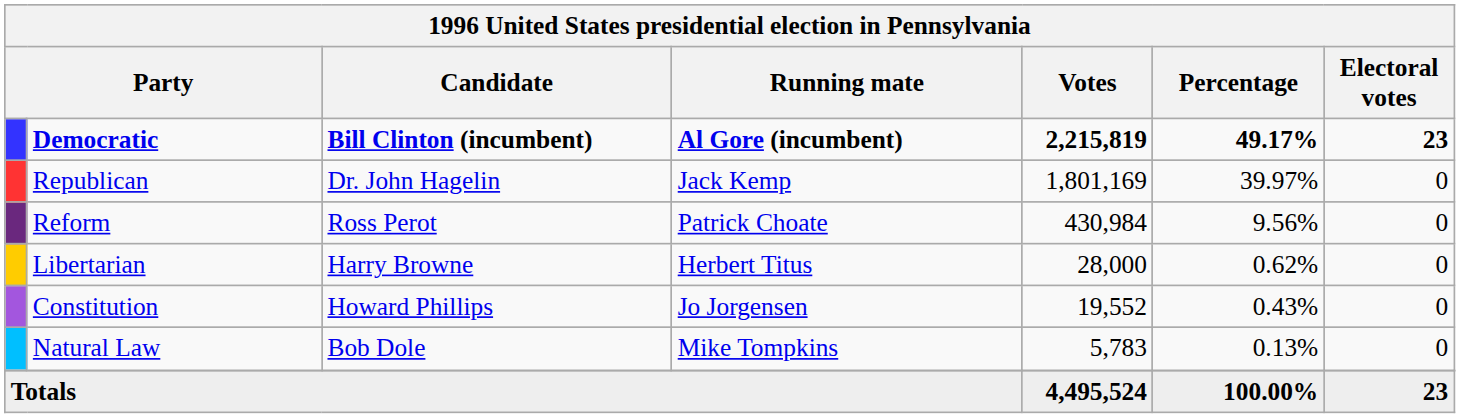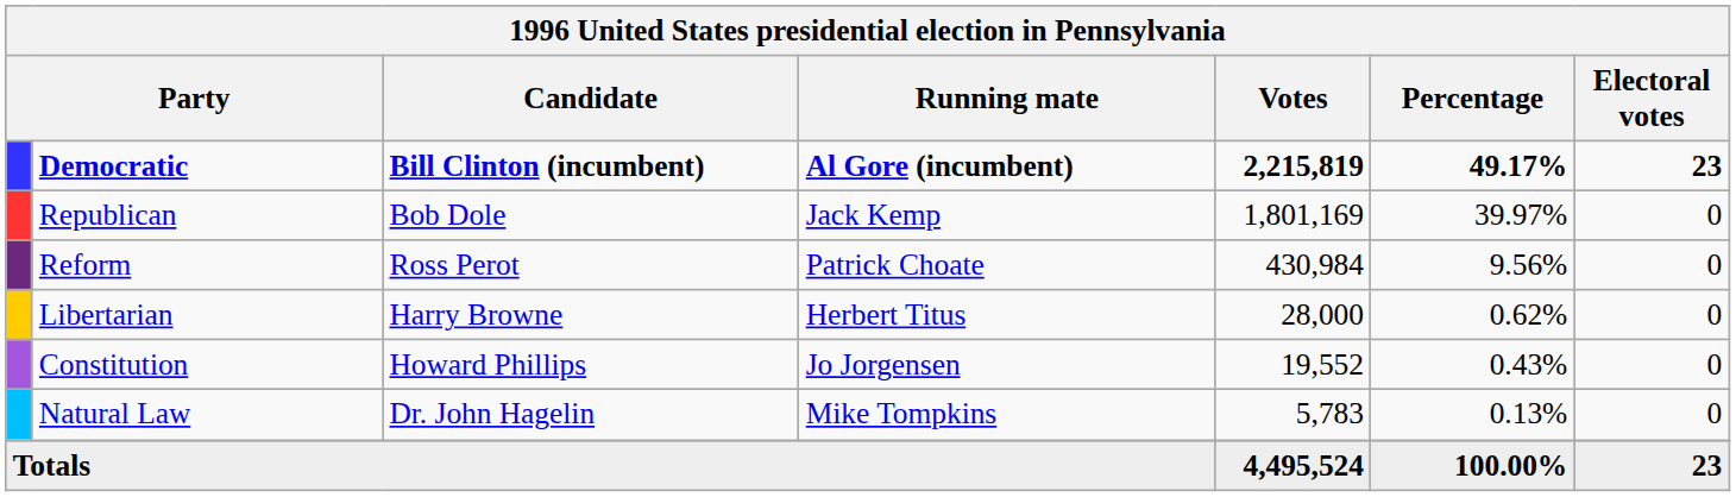 <table class="wikitable" style="font-size: 95%;">
 <tr>
 <th colspan="7">1996 United States presidential election in Pennsylvania</th>
 </tr>
 <tr>
 <th colspan="2" style="width: 15em">Party</th>
 <th style="width: 17em">Candidate</th>
 <th style="width: 17em">Running mate</th>
 <th style="width: 5em">Votes</th>
 <th style="width: 7em">Percentage</th>
 <th style="width: 5em">Electoral votes</th>
 </tr>
 <tr>
 <th style="background-color:#3333FF; width: 3px"></th>
 <td style="width: 130px"><strong><a href='#'>Democratic</a></strong></td>
 <td><strong><a href='#'>Bill Clinton</a></strong> <strong>(incumbent)</strong></td>
 <td><strong><a href='#'>Al Gore</a></strong> <strong>(incumbent)</strong></td>
 <td align="right"><strong>2,215,819</strong></td>
 <td align="right"><strong>49.17%</strong></td>
 <td align="right"><strong>23</strong></td>
 </tr>
 <tr>
 <th style="background-color:#FF3333; width: 3px"></th>
 <td style="width: 130px"><a href='#'>Republican</a></td>
-<td><a href='#'>Dr. John Hagelin</a></td>
+<td><a href='#'>Bob Dole</a></td>
 <td><a href='#'>Jack Kemp</a></td>
 <td align="right">1,801,169</td>
 <td align="right">39.97%</td>
 <td align="right">0</td>
 </tr>
 <tr>
 <th style="background-color:#6A287E; width: 3px"></th>
 <td style="width: 130px"><a href='#'>Reform</a></td>
 <td><a href='#'>Ross Perot</a></td>
 <td><a href='#'>Patrick Choate</a></td>
 <td align="right">430,984</td>
 <td align="right">9.56%</td>
 <td align="right">0</td>
 </tr>
 <tr>
 <th style="background-color:#FFCC00; width: 3px"></th>
 <td style="width: 130px"><a href='#'>Libertarian</a></td>
 <td><a href='#'>Harry Browne</a></td>
 <td><a href='#'>Herbert Titus</a></td>
 <td align="right">28,000</td>
 <td align="right">0.62%</td>
 <td align="right">0</td>
 </tr>
 <tr>
 <th style="background-color:#A356DE; width: 3px"></th>
 <td style="width: 130px"><a href='#'>Constitution</a></td>
 <td><a href='#'>Howard Phillips</a></td>
 <td><a href='#'>Jo Jorgensen</a></td>
 <td align="right">19,552</td>
 <td align="right">0.43%</td>
 <td align="right">0</td>
 </tr>
 <tr>
 <th style="background-color:#00BFFF; width: 3px"></th>
 <td style="width: 130px"><a href='#'>Natural Law</a></td>
-<td><a href='#'>Bob Dole</a></td>
+<td><a href='#'>Dr. John Hagelin</a></td>
 <td><a href='#'>Mike Tompkins</a></td>
 <td align="right">5,783</td>
 <td align="right">0.13%</td>
 <td align="right">0</td>
 </tr>
 <tr>
 </tr>
 <tr bgcolor="#EEEEEE">
 <td colspan="4" align="left"><strong>Totals</strong></td>
 <td align="right"><strong>4,495,524</strong></td>
 <td align="right"><strong>100.00%</strong></td>
 <td align="right"><strong>23</strong></td>
 </tr>
 </table>
